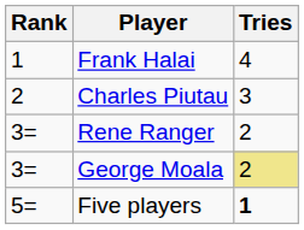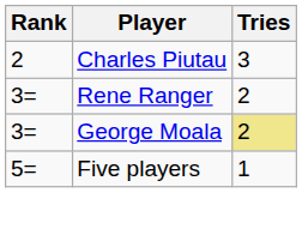 <table class="wikitable">
 <tr>
 <th scope="col">Rank</th>
 <th scope="col">Player</th>
 <th scope="col">Tries</th>
-</tr>
-<tr>
-<td>1</td>
-<td> <a href='#'>Frank Halai</a></td>
-<td>4</td>
 </tr>
 <tr>
 <td>2</td>
 <td> <a href='#'>Charles Piutau</a></td>
 <td>3</td>
 </tr>
 <tr>
 <td>3=</td>
 <td> <a href='#'>Rene Ranger</a></td>
 <td>2</td>
 </tr>
 <tr>
 <td>3=</td>
 <td> <a href='#'>George Moala</a></td>
 <td style="background: khaki;">2</td>
 </tr>
 <tr>
 <td>5=</td>
 <td>Five players</td>
-<td><strong>1</strong></td>
+<td>1</td>
 </tr>
 </table>
